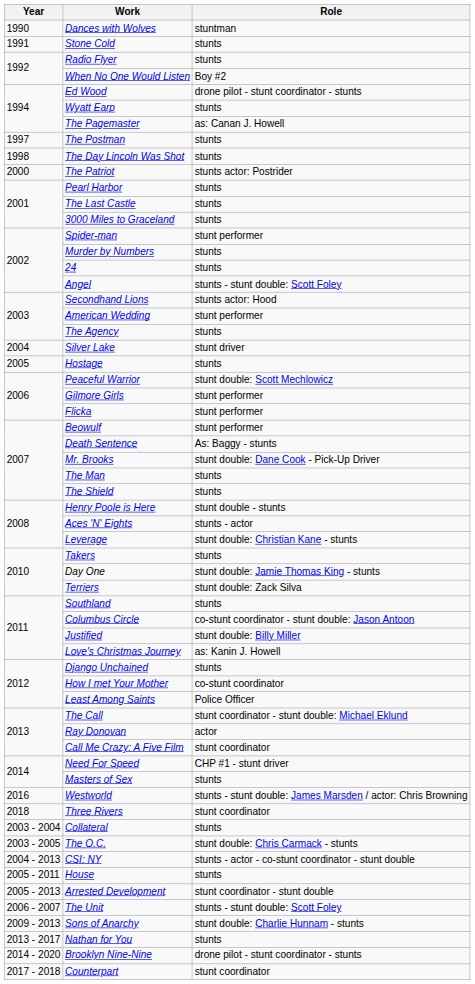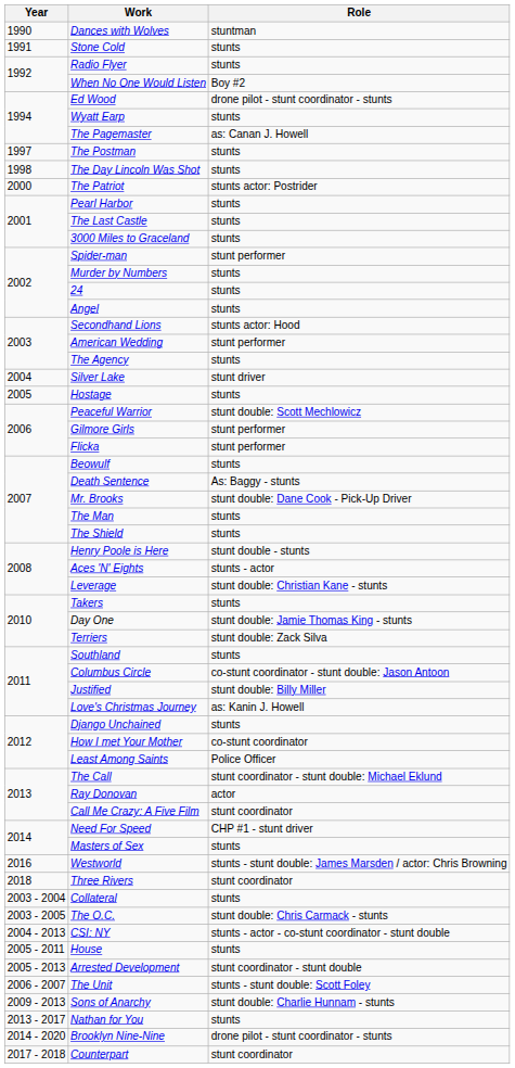 <table class="wikitable">
 <tr>
 <th>Year</th>
 <th>Work</th>
 <th>Role</th>
 </tr>
 <tr>
 <td>1990</td>
 <td><em><a href='#'>Dances with Wolves</a></em></td>
 <td>stuntman</td>
 </tr>
 <tr>
 <td>1991</td>
 <td><a href='#'><em>Stone Cold</em></a></td>
 <td>stunts</td>
 </tr>
 <tr>
 <td rowspan="2">1992</td>
 <td><em><a href='#'>Radio Flyer</a></em></td>
 <td>stunts</td>
 </tr>
 <tr>
 <td><em><a href='#'>When No One Would Listen</a></em></td>
 <td>Boy #2</td>
 </tr>
 <tr>
 <td rowspan="3">1994</td>
 <td><em><a href='#'>Ed Wood</a></em></td>
 <td>drone pilot - stunt coordinator - stunts</td>
 </tr>
 <tr>
 <td><em><a href='#'>Wyatt Earp</a></em></td>
 <td>stunts</td>
 </tr>
 <tr>
 <td><em><a href='#'>The Pagemaster</a></em></td>
 <td>as: Canan J. Howell</td>
 </tr>
 <tr>
 <td>1997</td>
 <td><em><a href='#'>The Postman</a></em></td>
 <td>stunts</td>
 </tr>
 <tr>
 <td>1998</td>
 <td><em><a href='#'>The Day Lincoln Was Shot</a></em></td>
 <td>stunts</td>
 </tr>
 <tr>
 <td>2000</td>
 <td><em><a href='#'>The Patriot</a></em></td>
 <td>stunts actor: Postrider</td>
 </tr>
 <tr>
 <td rowspan="3">2001</td>
 <td><em><a href='#'>Pearl Harbor</a></em></td>
 <td>stunts</td>
 </tr>
 <tr>
 <td><em><a href='#'>The Last Castle</a></em></td>
 <td>stunts</td>
 </tr>
 <tr>
 <td><em><a href='#'>3000 Miles to Graceland</a></em></td>
 <td>stunts</td>
 </tr>
 <tr>
 <td rowspan="4">2002</td>
 <td><em><a href='#'>Spider-man</a></em></td>
 <td>stunt performer</td>
 </tr>
 <tr>
 <td><em><a href='#'>Murder by Numbers</a></em></td>
 <td>stunts</td>
 </tr>
 <tr>
 <td><em><a href='#'>24</a></em></td>
 <td>stunts</td>
 </tr>
 <tr>
 <td><a href='#'><em>Angel</em></a></td>
-<td>stunts - stunt double: <a href='#'>Scott Foley</a></td>
+<td>stunts</td>
 </tr>
 <tr>
 <td rowspan="3">2003</td>
 <td><em><a href='#'>Secondhand Lions</a></em></td>
 <td>stunts actor: Hood</td>
 </tr>
 <tr>
 <td><em><a href='#'>American Wedding</a></em></td>
 <td>stunt performer</td>
 </tr>
 <tr>
 <td><a href='#'><em>The Agency</em></a></td>
 <td>stunts</td>
 </tr>
 <tr>
 <td>2004</td>
 <td><em><a href='#'>Silver Lake</a></em></td>
 <td>stunt driver</td>
 </tr>
 <tr>
 <td>2005</td>
 <td><em><a href='#'>Hostage</a></em></td>
 <td>stunts</td>
 </tr>
 <tr>
 <td rowspan="3">2006</td>
 <td><em><a href='#'>Peaceful Warrior</a></em></td>
 <td>stunt double: <a href='#'>Scott Mechlowicz</a></td>
 </tr>
 <tr>
 <td><em><a href='#'>Gilmore Girls</a></em></td>
 <td>stunt performer</td>
 </tr>
 <tr>
 <td><em><a href='#'>Flicka</a></em></td>
 <td>stunt performer</td>
 </tr>
 <tr>
 <td rowspan="5">2007</td>
 <td><em><a href='#'>Beowulf</a></em></td>
-<td>stunt performer</td>
+<td>stunts</td>
 </tr>
 <tr>
 <td><em><a href='#'>Death Sentence</a></em></td>
 <td>As: Baggy - stunts</td>
 </tr>
 <tr>
 <td><em><a href='#'>Mr. Brooks</a></em></td>
 <td>stunt double: <a href='#'>Dane Cook</a> - Pick-Up Driver</td>
 </tr>
 <tr>
 <td><em><a href='#'>The Man</a></em></td>
 <td>stunts</td>
 </tr>
 <tr>
 <td><em><a href='#'>The Shield</a></em></td>
 <td>stunts</td>
 </tr>
 <tr>
 <td rowspan="3">2008</td>
 <td><em><a href='#'>Henry Poole is Here</a></em></td>
 <td>stunt double - stunts</td>
 </tr>
 <tr>
 <td><em><a href='#'>Aces 'N' Eights</a></em></td>
 <td>stunts - actor</td>
 </tr>
 <tr>
 <td><a href='#'><em>Leverage</em></a></td>
 <td>stunt double: <a href='#'>Christian Kane</a> - stunts</td>
 </tr>
 <tr>
 <td rowspan="3">2010</td>
 <td><em><a href='#'>Takers</a></em></td>
 <td>stunts</td>
 </tr>
 <tr>
 <td><em>Day One</em></td>
 <td>stunt double: <a href='#'>Jamie Thomas King</a> - stunts</td>
 </tr>
 <tr>
 <td><em><a href='#'>Terriers</a></em></td>
 <td>stunt double: Zack Silva</td>
 </tr>
 <tr>
 <td rowspan="4">2011</td>
 <td><em><a href='#'>Southland</a></em></td>
 <td>stunts</td>
 </tr>
 <tr>
 <td><a href='#'><em>Columbus Circle</em></a></td>
 <td>co-stunt coordinator - stunt double: <a href='#'>Jason Antoon</a></td>
 </tr>
 <tr>
 <td><em><a href='#'>Justified</a></em></td>
 <td>stunt double: <a href='#'>Billy Miller</a></td>
 </tr>
 <tr>
 <td><em><a href='#'>Love's Christmas Journey</a></em></td>
 <td>as: Kanin J. Howell</td>
 </tr>
 <tr>
 <td rowspan="3">2012</td>
 <td><em><a href='#'>Django Unchained</a></em></td>
 <td>stunts</td>
 </tr>
 <tr>
 <td><em><a href='#'>How I met Your Mother</a></em></td>
 <td>co-stunt coordinator</td>
 </tr>
 <tr>
 <td><em><a href='#'>Least Among Saints</a></em></td>
 <td>Police Officer</td>
 </tr>
 <tr>
 <td rowspan="3">2013</td>
 <td><em><a href='#'>The Call</a></em></td>
 <td>stunt coordinator - stunt double: <a href='#'>Michael Eklund</a></td>
 </tr>
 <tr>
 <td><em><a href='#'>Ray Donovan</a></em></td>
 <td>actor</td>
 </tr>
 <tr>
 <td><em><a href='#'>Call Me Crazy: A Five Film</a></em></td>
 <td>stunt coordinator</td>
 </tr>
 <tr>
 <td rowspan="2">2014</td>
 <td><em><a href='#'>Need For Speed</a></em></td>
 <td>CHP #1 - stunt driver</td>
 </tr>
 <tr>
 <td><em><a href='#'>Masters of Sex</a></em></td>
 <td>stunts</td>
 </tr>
 <tr>
 <td>2016</td>
 <td><em><a href='#'>Westworld</a></em></td>
 <td>stunts - stunt double: <a href='#'>James Marsden</a> / actor: Chris Browning</td>
 </tr>
 <tr>
 <td>2018</td>
 <td><em><a href='#'>Three Rivers</a></em></td>
 <td>stunt coordinator</td>
 </tr>
 <tr>
 <td>2003 - 2004</td>
 <td><em><a href='#'>Collateral</a></em></td>
 <td>stunts</td>
 </tr>
 <tr>
 <td>2003 - 2005</td>
 <td><em><a href='#'>The O.C.</a></em></td>
 <td>stunt double: <a href='#'>Chris Carmack</a> - stunts</td>
 </tr>
 <tr>
 <td>2004 - 2013</td>
 <td><em><a href='#'>CSI: NY</a></em></td>
 <td>stunts - actor - co-stunt coordinator - stunt double</td>
 </tr>
 <tr>
 <td>2005 - 2011</td>
 <td><em><a href='#'>House</a></em></td>
 <td>stunts</td>
 </tr>
 <tr>
 <td>2005 - 2013</td>
 <td><em><a href='#'>Arrested Development</a></em></td>
 <td>stunt coordinator - stunt double</td>
 </tr>
 <tr>
 <td>2006 - 2007</td>
 <td><em><a href='#'>The Unit</a></em></td>
 <td>stunts - stunt double: <a href='#'>Scott Foley</a></td>
 </tr>
 <tr>
 <td>2009 - 2013</td>
 <td><em><a href='#'>Sons of Anarchy</a></em></td>
 <td>stunt double: <a href='#'>Charlie Hunnam</a> - stunts</td>
 </tr>
 <tr>
 <td>2013 - 2017</td>
 <td><em><a href='#'>Nathan for You</a></em></td>
 <td>stunts</td>
 </tr>
 <tr>
 <td>2014 - 2020</td>
 <td><em><a href='#'>Brooklyn Nine-Nine</a></em></td>
 <td>drone pilot - stunt coordinator - stunts</td>
 </tr>
 <tr>
 <td>2017 - 2018</td>
 <td><em><a href='#'>Counterpart</a></em></td>
 <td>stunt coordinator</td>
 </tr>
 </table>
